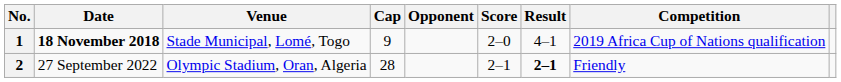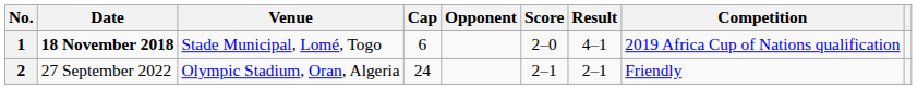 <table class="wikitable sortable plainrowheaders">
 <tr>
 <th scope=col>No.</th>
 <th scope=col data-sort-type=date>Date</th>
 <th scope=col>Venue</th>
 <th scope=col>Cap</th>
 <th scope=col>Opponent</th>
 <th scope=col>Score</th>
 <th scope=col>Result</th>
 <th scope=col>Competition</th>
 <th scope=col class=unsortable></th>
 </tr>
 <tr>
 <th scope=row style=text-align:center>1</th>
 <td><strong>18 November 2018</strong></td>
 <td><a href='#'>Stade Municipal</a>, <a href='#'>Lomé</a>, Togo</td>
-<td align=center>9</td>
+<td align=center>6</td>
 <td></td>
 <td align=center>2–0</td>
 <td align=center>4–1</td>
 <td><a href='#'>2019 Africa Cup of Nations qualification</a></td>
 <td align=center></td>
 </tr>
 <tr>
 <th scope=row style=text-align:center>2</th>
 <td>27 September 2022</td>
 <td><a href='#'>Olympic Stadium</a>, <a href='#'>Oran</a>, Algeria</td>
-<td align=center>28</td>
+<td align=center>24</td>
 <td></td>
 <td align=center>2–1</td>
-<td align=center><strong>2–1</strong></td>
+<td align=center>2–1</td>
 <td><a href='#'>Friendly</a></td>
 <td align=center></td>
 </tr>
 </table>
